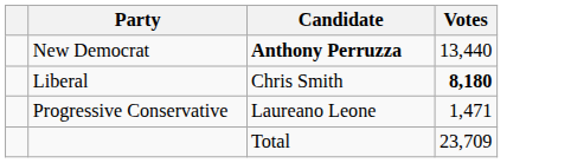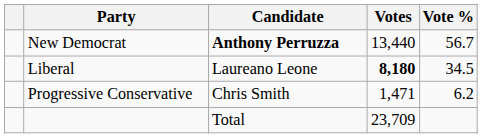 <table class="wikitable">
 <tr>
 <th></th>
 <th scope="col" width="175">Party</th>
 <th scope="col" width="150">Candidate</th>
 <th>Votes</th>
+<th>Vote %</th>
 </tr>
 <tr>
 <td>   </td>
 <td>New Democrat</td>
 <td><strong>Anthony Perruzza</strong></td>
 <td align=right>13,440</td>
+<td align=right>56.7</td>
 </tr>
 <tr |>
 <td>   </td>
 <td>Liberal</td>
-<td>Chris Smith</td>
+<td>Laureano Leone</td>
 <td align=right><strong>8,180</strong></td>
+<td align=right>34.5</td>
 </tr>
 <tr>
 <td>   </td>
 <td>Progressive Conservative</td>
-<td>Laureano Leone</td>
+<td>Chris Smith</td>
 <td align=right>1,471</td>
+<td align=right>6.2<br></td>
 </tr>
 <tr |>
 <td></td>
 <td></td>
 <td>Total</td>
 <td align=right>23,709</td>
+<td></td>
 </tr>
 </table>
